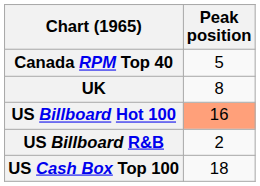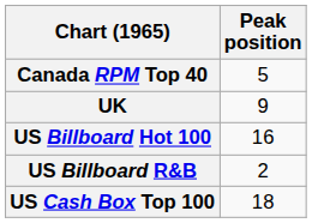 <table class="wikitable sortable plainrowheaders">
 <tr>
 <th scope="col">Chart (1965)</th>
 <th scope="col">Peak<br>position</th>
 </tr>
 <tr>
 <th scope="row">Canada <em><a href='#'>RPM</a></em> Top 40</th>
 <td style="text-align:center;">5</td>
 </tr>
 <tr>
 <th scope="row">UK</th>
-<td style="text-align:center;">8</td>
+<td style="text-align:center;">9</td>
 </tr>
 <tr>
 <th scope="row">US <em><a href='#'>Billboard</a></em> <a href='#'>Hot 100</a></th>
-<td style="background: lightsalmon; text-align:center;">16</td>
+<td style="text-align:center;">16</td>
 </tr>
 <tr>
 <th scope="row">US <em>Billboard</em> <a href='#'>R&B</a></th>
 <td style="text-align:center;">2</td>
 </tr>
 <tr>
 <th scope="row">US <a href='#'><em>Cash Box</em></a> Top 100</th>
 <td style="text-align:center;">18</td>
 </tr>
 </table>
